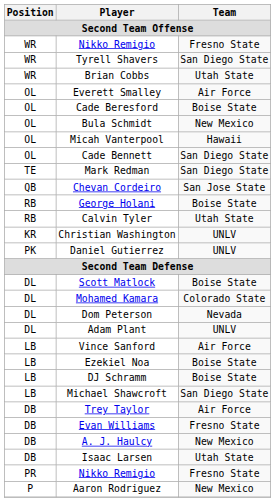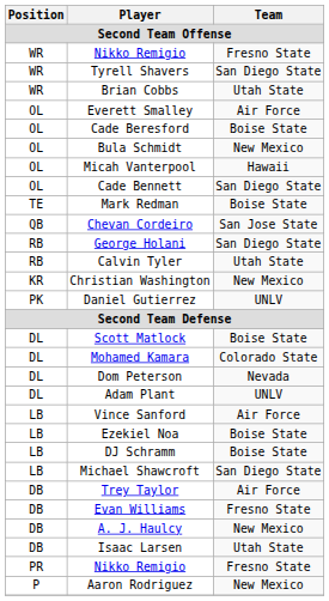 <table class="wikitable" border="0">
 <tr>
 <th>Position</th>
 <th>Player</th>
 <th>Team</th>
 </tr>
 <tr>
 <td colspan="3" style="text-align:center; background:#ddd;"><strong>Second Team Offense </strong></td>
 </tr>
 <tr style="text-align:center;">
 <td style="background:white">WR</td>
 <td style="background:white"><a href='#'>Nikko Remigio</a></td>
 <td style=>Fresno State</td>
 </tr>
 <tr style="text-align:center;">
 <td style="background:white">WR</td>
 <td style="background:white">Tyrell Shavers</td>
 <td style=>San Diego State</td>
 </tr>
 <tr style="text-align:center;">
 <td style="background:white">WR</td>
 <td style="background:white">Brian Cobbs</td>
 <td style=>Utah State</td>
 </tr>
 <tr style="text-align:center;">
 <td style="background:white">OL</td>
 <td style="background:white">Everett Smalley</td>
 <td style=>Air Force</td>
 </tr>
 <tr style="text-align:center;">
 <td style="background:white">OL</td>
 <td style="background:white">Cade Beresford</td>
 <td style=>Boise State</td>
 </tr>
 <tr style="text-align:center;">
 <td style="background:white">OL</td>
 <td style="background:white">Bula Schmidt</td>
 <td style=>New Mexico</td>
 </tr>
 <tr style="text-align:center;">
 <td style="background:white">OL</td>
 <td style="background:white">Micah Vanterpool</td>
 <td style=>Hawaii</td>
 </tr>
 <tr style="text-align:center;">
 <td style="background:white">OL</td>
 <td style="background:white">Cade Bennett</td>
 <td style=>San Diego State</td>
 </tr>
 <tr style="text-align:center;">
 <td style="background:white">TE</td>
 <td style="background:white">Mark Redman</td>
-<td style=>San Diego State</td>
+<td style=>Boise State</td>
 </tr>
 <tr style="text-align:center;">
 <td style="background:white">QB</td>
 <td style="background:white"><a href='#'>Chevan Cordeiro</a></td>
 <td style=>San Jose State</td>
 </tr>
 <tr style="text-align:center;">
 <td style="background:white">RB</td>
 <td style="background:white"><a href='#'>George Holani</a></td>
-<td style=>Boise State</td>
+<td style=>San Diego State</td>
 </tr>
 <tr style="text-align:center;">
 <td style="background:white">RB</td>
 <td style="background:white">Calvin Tyler</td>
 <td style=>Utah State</td>
 </tr>
 <tr style="text-align:center;">
 <td style="background:white">KR</td>
 <td style="background:white">Christian Washington</td>
-<td style=>UNLV</td>
+<td style=>New Mexico</td>
 </tr>
 <tr style="text-align:center;">
 <td style="background:white">PK</td>
 <td style="background:white">Daniel Gutierrez</td>
 <td style=>UNLV</td>
 </tr>
 <tr>
 <td colspan="3" style="text-align:center; background:#ddd;"><strong>Second Team Defense</strong></td>
 </tr>
 <tr style="text-align:center;">
 <td style="background:white">DL</td>
 <td style="background:white"><a href='#'>Scott Matlock</a></td>
 <td style=>Boise State</td>
 </tr>
 <tr style="text-align:center;">
 <td style="background:white">DL</td>
 <td style="background:white"><a href='#'>Mohamed Kamara</a></td>
 <td style=>Colorado State</td>
 </tr>
 <tr style="text-align:center;">
 <td style="background:white">DL</td>
 <td style="background:white">Dom Peterson</td>
 <td style=>Nevada</td>
 </tr>
 <tr style="text-align:center;">
 <td style="background:white">DL</td>
 <td style="background:white">Adam Plant</td>
 <td style=>UNLV</td>
 </tr>
 <tr style="text-align:center;">
 <td style="background:white">LB</td>
 <td style="background:white">Vince Sanford</td>
 <td style=>Air Force</td>
 </tr>
 <tr style="text-align:center;">
 <td style="background:white">LB</td>
 <td style="background:white">Ezekiel Noa</td>
 <td style=>Boise State</td>
 </tr>
 <tr style="text-align:center;">
 <td style="background:white">LB</td>
 <td style="background:white">DJ Schramm</td>
 <td style=>Boise State</td>
 </tr>
 <tr style="text-align:center;">
 <td style="background:white">LB</td>
 <td style="background:white">Michael Shawcroft</td>
 <td style=>San Diego State</td>
 </tr>
 <tr style="text-align:center;">
 <td style="background:white">DB</td>
 <td style="background:white"><a href='#'>Trey Taylor</a></td>
 <td style=>Air Force</td>
 </tr>
 <tr style="text-align:center;">
 <td style="background:white">DB</td>
 <td style="background:white"><a href='#'>Evan Williams</a></td>
 <td style=>Fresno State</td>
 </tr>
 <tr style="text-align:center;">
 <td style="background:white">DB</td>
 <td style="background:white"><a href='#'>A. J. Haulcy</a></td>
 <td style=>New Mexico</td>
 </tr>
 <tr style="text-align:center;">
 <td style="background:white">DB</td>
 <td style="background:white">Isaac Larsen</td>
 <td style=>Utah State</td>
 </tr>
 <tr style="text-align:center;">
 <td style="background:white">PR</td>
 <td style="background:white"><a href='#'>Nikko Remigio</a></td>
 <td style=>Fresno State</td>
 </tr>
 <tr style="text-align:center;">
 <td style="background:white">P</td>
 <td style="background:white">Aaron Rodriguez</td>
 <td style=>New Mexico</td>
 </tr>
 <tr>
 </tr>
 </table>
